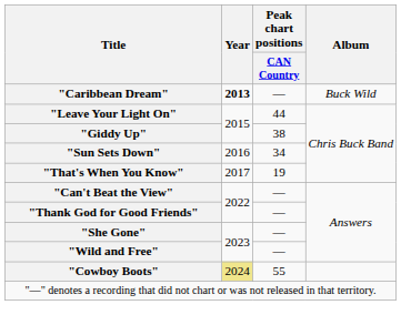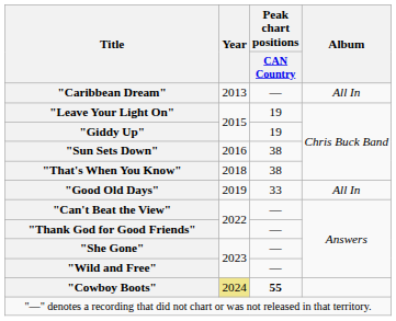 <table class="wikitable plainrowheaders" style="text-align:center;">
 <tr>
 <th scope="col" rowspan="2" style="width:17em;">Title</th>
 <th scope="col" rowspan="2">Year</th>
 <th scope="col">Peak chart positions</th>
 <th scope="col" rowspan="2">Album</th>
 </tr>
 <tr>
 <th scope="col" style="width:2.5em;font-size:90%;"><a href='#'>CAN<br>Country</a><br></th>
 </tr>
 <tr>
 <th scope="row">"Caribbean Dream"</th>
-<td><strong>2013</strong></td>
+<td>2013</td>
 <td>—</td>
-<td><em>Buck Wild</em></td>
+<td><em>All In</em></td>
 </tr>
 <tr>
 <th scope="row">"Leave Your Light On"</th>
 <td rowspan="2">2015</td>
-<td>44</td>
+<td>19</td>
 <td rowspan="4"><em>Chris Buck Band</em></td>
 </tr>
 <tr>
 <th scope="row">"Giddy Up"</th>
-<td>38</td>
+<td>19</td>
 </tr>
 <tr>
 <th scope="row">"Sun Sets Down"</th>
 <td>2016</td>
-<td>34</td>
+<td>38</td>
 </tr>
 <tr>
 <th scope="row">"That's When You Know"<br></th>
-<td>2017</td>
-<td>19</td>
+<td>2018</td>
+<td>38</td>
+</tr>
+<tr>
+<th scope="row">"Good Old Days"</th>
+<td>2019</td>
+<td>33</td>
+<td><em>All In</em></td>
 </tr>
 <tr>
 <th scope="row">"Can't Beat the View"</th>
 <td rowspan="2">2022</td>
 <td>—</td>
 <td rowspan="4"><em>Answers</em></td>
 </tr>
 <tr>
 <th scope="row">"Thank God for Good Friends"</th>
 <td>—</td>
 </tr>
 <tr>
 <th scope="row">"She Gone"</th>
 <td rowspan="2">2023</td>
 <td>—</td>
 </tr>
 <tr>
 <th scope="row">"Wild and Free"</th>
 <td>—</td>
 </tr>
 <tr>
 <th scope="row">"Cowboy Boots"<br></th>
 <td style="background: khaki;">2024</td>
-<td>55</td>
+<td><strong>55</strong></td>
 <td></td>
 </tr>
 <tr>
 <td colspan="4" style="font-size:90%">"—" denotes a recording that did not chart or was not released in that territory.</td>
 </tr>
 </table>
